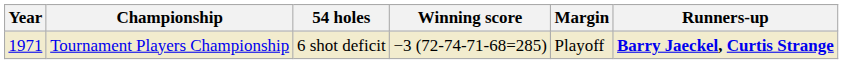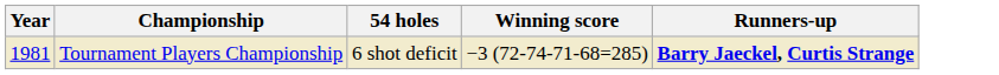 <table class="wikitable">
 <tr>
 <th>Year</th>
 <th>Championship</th>
 <th>54 holes</th>
 <th>Winning score</th>
-<th>Margin</th>
 <th>Runners-up</th>
 </tr>
 <tr style="background:#f2ecce;">
-<td><a href='#'>1971</a></td>
+<td><a href='#'>1981</a></td>
 <td><a href='#'>Tournament Players Championship</a></td>
 <td>6 shot deficit</td>
 <td>−3 (72-74-71-68=285)</td>
-<td>Playoff</td>
 <td><strong> <a href='#'>Barry Jaeckel</a>,  <a href='#'>Curtis Strange</a></strong></td>
 </tr>
 </table>
